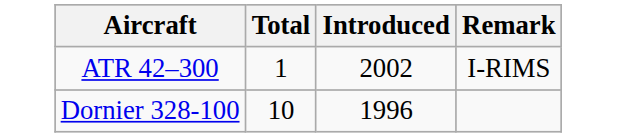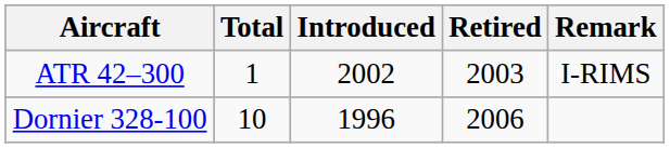 <table class="wikitable" style="margin:auto;text-align:center">
 <tr>
 <th>Aircraft</th>
 <th>Total</th>
 <th>Introduced</th>
+<th>Retired</th>
 <th>Remark</th>
 </tr>
 <tr>
 <td><a href='#'>ATR 42–300</a></td>
 <td>1</td>
 <td>2002</td>
+<td>2003</td>
 <td>I-RIMS</td>
 </tr>
 <tr>
 <td><a href='#'>Dornier 328-100</a></td>
 <td>10</td>
 <td>1996</td>
+<td>2006</td>
 <td></td>
 </tr>
 </table>
